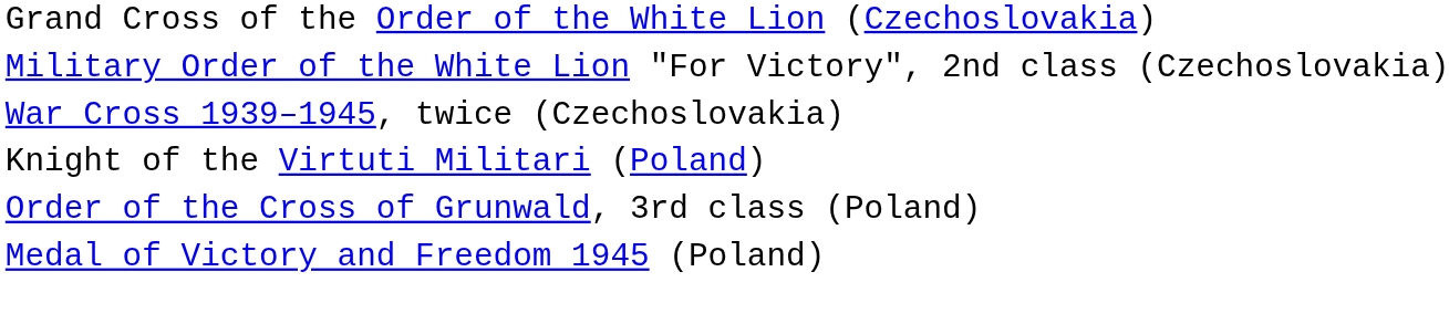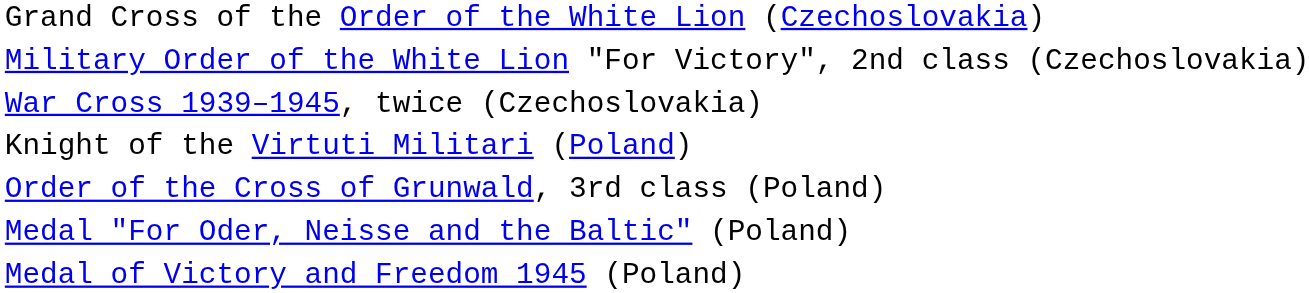 <table>
 <tr>
 <td></td>
 <td>Grand Cross of the <a href='#'>Order of the White Lion</a> (<a href='#'>Czechoslovakia</a>)</td>
 </tr>
 <tr>
 <td></td>
 <td><a href='#'>Military Order of the White Lion</a> "For Victory", 2nd class (Czechoslovakia)</td>
 </tr>
 <tr>
 <td></td>
 <td><a href='#'>War Cross 1939–1945</a>, twice (Czechoslovakia)</td>
 </tr>
 <tr>
 <td></td>
 <td>Knight of the <a href='#'>Virtuti Militari</a> (<a href='#'>Poland</a>)</td>
 </tr>
 <tr>
 <td></td>
 <td><a href='#'>Order of the Cross of Grunwald</a>, 3rd class (Poland)</td>
 </tr>
 <tr>
 <td></td>
+<td><a href='#'>Medal "For Oder, Neisse and the Baltic"</a> (Poland)</td>
+</tr>
+<tr>
+<td></td>
 <td><a href='#'>Medal of Victory and Freedom 1945</a> (Poland)</td>
 </tr>
 <tr>
 </tr>
 </table>
